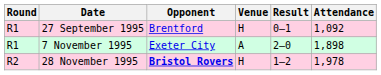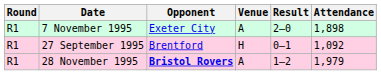 <table class="wikitable">
 <tr>
 <th>Round</th>
 <th>Date</th>
 <th>Opponent</th>
 <th>Venue</th>
 <th>Result</th>
 <th>Attendance</th>
-</tr>
-<tr style="background-color: #ffd0e3;">
-<td>R1</td>
-<td>27 September 1995</td>
-<td><a href='#'>Brentford</a></td>
-<td>H</td>
-<td>0–1</td>
-<td>1,092</td>
 </tr>
 <tr style="background-color: #d0ffe3;">
 <td>R1</td>
 <td>7 November 1995</td>
 <td><a href='#'>Exeter City</a></td>
 <td>A</td>
 <td>2–0</td>
 <td>1,898</td>
 </tr>
 <tr style="background-color: #ffd0e3;">
-<td>R2</td>
+<td>R1</td>
+<td>27 September 1995</td>
+<td><a href='#'>Brentford</a></td>
+<td>H</td>
+<td>0–1</td>
+<td>1,092</td>
+</tr>
+<tr style="background-color: #ffd0e3;">
+<td>R1</td>
 <td>28 November 1995</td>
 <td><strong><a href='#'>Bristol Rovers</a></strong></td>
-<td>H</td>
+<td>A</td>
 <td>1–2</td>
-<td>1,978</td>
+<td>1,979</td>
 </tr>
 </table>
